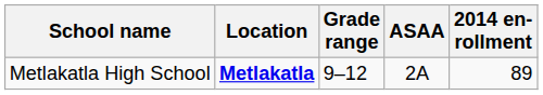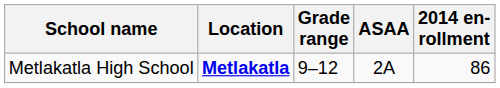 <table class="wikitable">
 <tr>
 <th>School name</th>
 <th>Location</th>
 <th>Grade<br>range</th>
 <th>ASAA</th>
 <th>2014 en-<br>rollment</th>
 </tr>
 <tr>
 <td>Metlakatla High School</td>
 <td><strong><a href='#'>Metlakatla</a></strong></td>
 <td>9–12</td>
 <td align="center">2A</td>
-<td align="right">89</td>
+<td align="right">86</td>
 </tr>
 </table>
